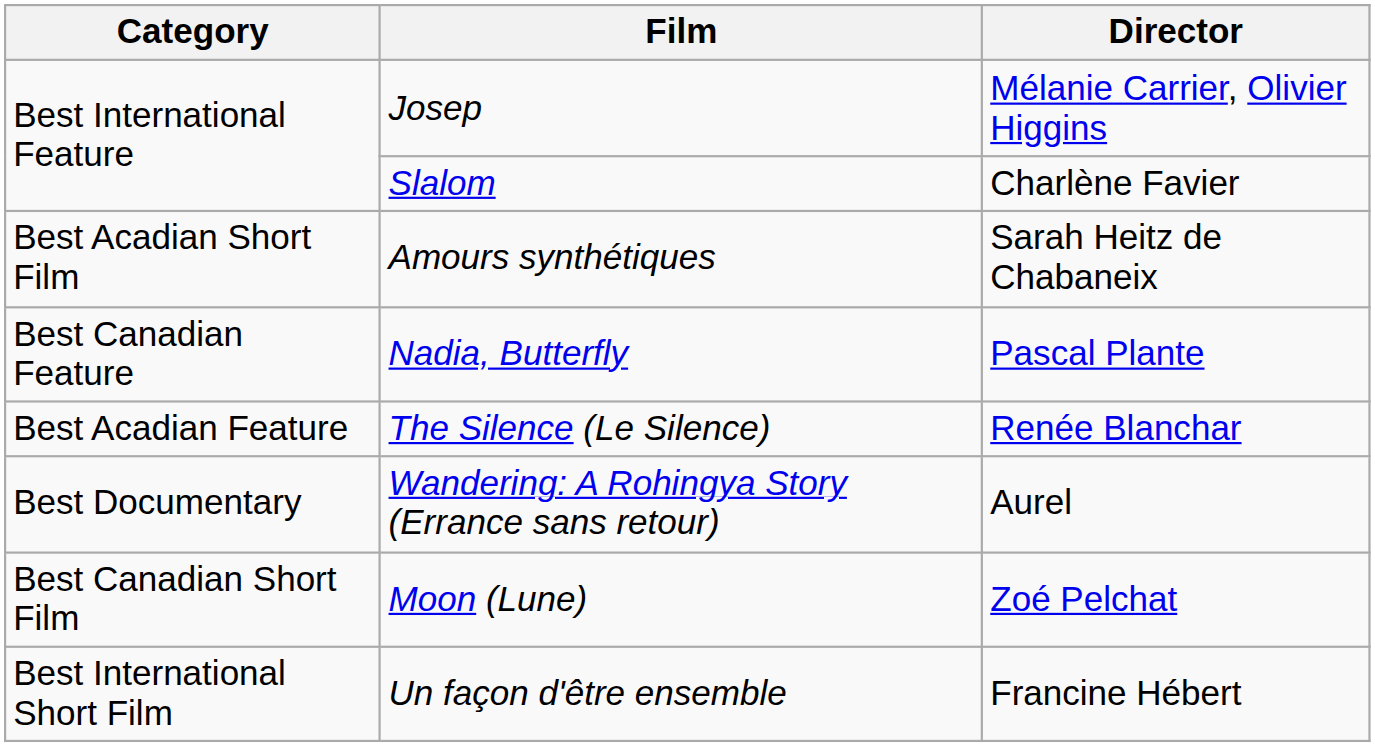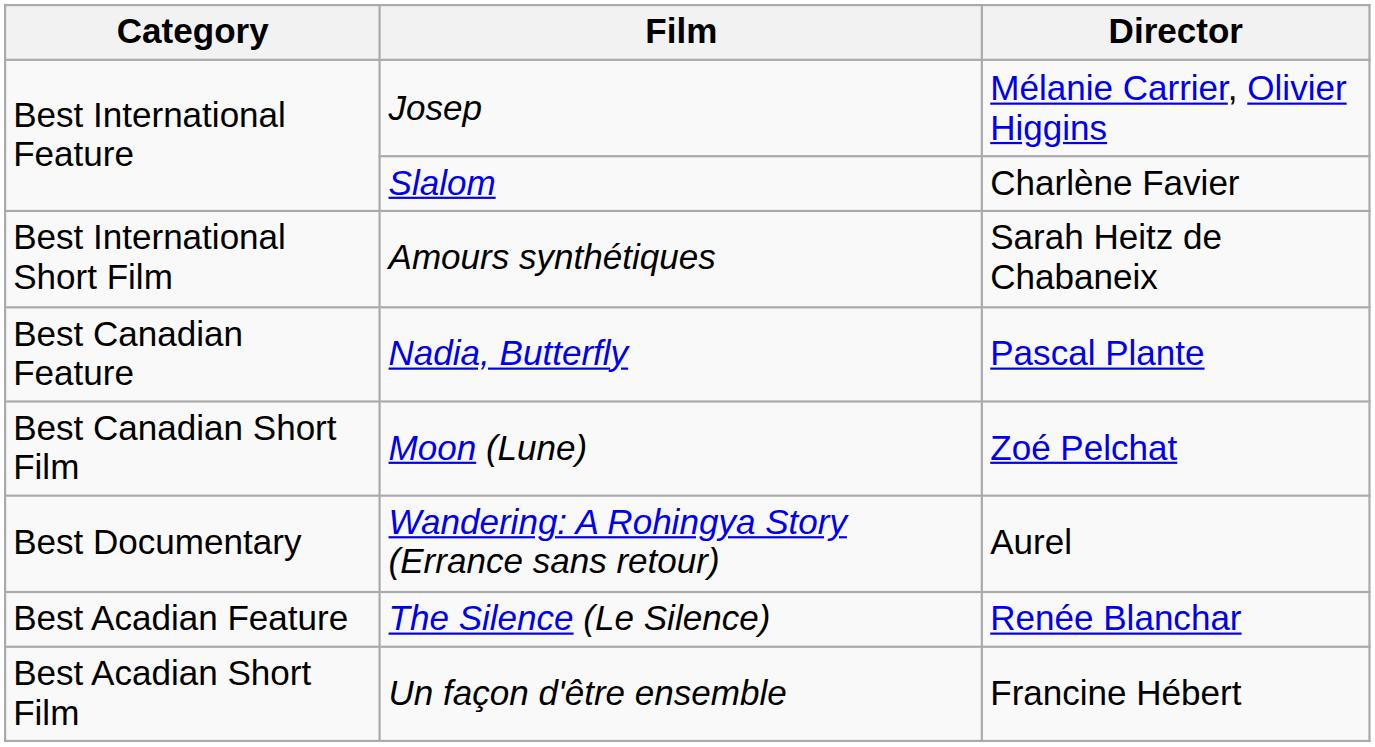 <table class="wikitable sortable"  width=100%>
 <tr>
 <th>Category</th>
 <th>Film</th>
 <th>Director</th>
 </tr>
 <tr>
 <td rowspan=2>Best International Feature</td>
 <td><em>Josep</em></td>
 <td><a href='#'>Mélanie Carrier</a>, <a href='#'>Olivier Higgins</a></td>
 </tr>
 <tr>
 <td><em><a href='#'>Slalom</a></em></td>
 <td>Charlène Favier</td>
 </tr>
 <tr>
-<td>Best Acadian Short Film</td>
+<td>Best International Short Film</td>
 <td><em>Amours synthétiques</em></td>
 <td>Sarah Heitz de Chabaneix</td>
 </tr>
 <tr>
 <td>Best Canadian Feature</td>
 <td><em><a href='#'>Nadia, Butterfly</a></em></td>
 <td><a href='#'>Pascal Plante</a></td>
 </tr>
 <tr>
-<td>Best Acadian Feature</td>
-<td><em><a href='#'>The Silence</a> (Le Silence)</em></td>
-<td><a href='#'>Renée Blanchar</a></td>
+<td>Best Canadian Short Film</td>
+<td><em><a href='#'>Moon</a> (Lune)</em></td>
+<td><a href='#'>Zoé Pelchat</a></td>
 </tr>
 <tr>
 <td>Best Documentary</td>
 <td><em><a href='#'>Wandering: A Rohingya Story</a> (Errance sans retour)</em></td>
 <td>Aurel</td>
 </tr>
 <tr>
-<td>Best Canadian Short Film</td>
-<td><em><a href='#'>Moon</a> (Lune)</em></td>
-<td><a href='#'>Zoé Pelchat</a></td>
+<td>Best Acadian Feature</td>
+<td><em><a href='#'>The Silence</a> (Le Silence)</em></td>
+<td><a href='#'>Renée Blanchar</a></td>
 </tr>
 <tr>
-<td>Best International Short Film</td>
+<td>Best Acadian Short Film</td>
 <td><em>Un façon d'être ensemble</em></td>
 <td>Francine Hébert</td>
 </tr>
 </table>
